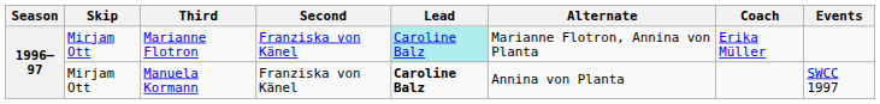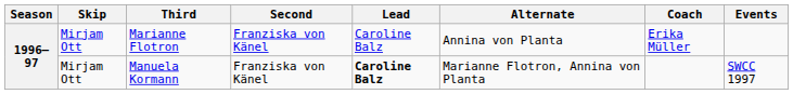 <table class="wikitable">
 <tr>
 <th scope="col">Season</th>
 <th scope="col">Skip</th>
 <th scope="col">Third</th>
 <th scope="col">Second</th>
 <th scope="col">Lead</th>
 <th scope="col">Alternate</th>
 <th scope="col">Coach</th>
 <th scope="col">Events</th>
 </tr>
 <tr>
 <th scope="row" rowspan=2>1996–97</th>
 <td><a href='#'>Mirjam Ott</a></td>
 <td><a href='#'>Marianne Flotron</a></td>
 <td><a href='#'>Franziska von Känel</a></td>
-<td style="background: paleturquoise;"><a href='#'>Caroline Balz</a></td>
-<td>Marianne Flotron, Annina von Planta</td>
+<td><a href='#'>Caroline Balz</a></td>
+<td>Annina von Planta</td>
 <td><a href='#'>Erika Müller</a></td>
 <td> </td>
 </tr>
 <tr>
 <td>Mirjam Ott</td>
 <td><a href='#'>Manuela Kormann</a></td>
 <td>Franziska von Känel</td>
 <td><strong>Caroline Balz</strong></td>
-<td>Annina von Planta</td>
+<td>Marianne Flotron, Annina von Planta</td>
 <td></td>
 <td><a href='#'>SWCC</a> 1997 </td>
 </tr>
 </table>
